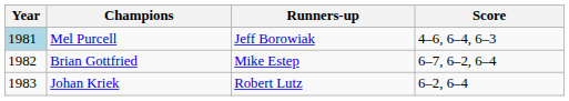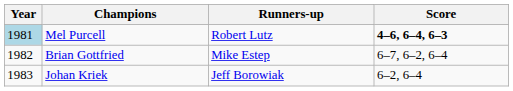 <table class="wikitable">
 <tr>
 <th style="width:40px">Year</th>
 <th style="width:200px">Champions</th>
 <th style="width:200px">Runners-up</th>
 <th style="width:160px" class="unsortable">Score</th>
 </tr>
 <tr>
 <td style="background: lightblue;">1981</td>
 <td> <a href='#'>Mel Purcell</a></td>
-<td> <a href='#'>Jeff Borowiak</a></td>
-<td>4–6, 6–4, 6–3</td>
+<td> <a href='#'>Robert Lutz</a></td>
+<td><strong>4–6, 6–4, 6–3</strong></td>
 </tr>
 <tr>
 <td>1982</td>
 <td> <a href='#'>Brian Gottfried</a></td>
 <td> <a href='#'>Mike Estep</a></td>
 <td>6–7, 6–2, 6–4</td>
 </tr>
 <tr>
 <td>1983</td>
 <td> <a href='#'>Johan Kriek</a></td>
-<td> <a href='#'>Robert Lutz</a></td>
+<td> <a href='#'>Jeff Borowiak</a></td>
 <td>6–2, 6–4</td>
 </tr>
 </table>
